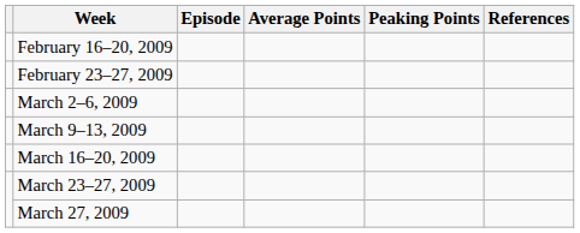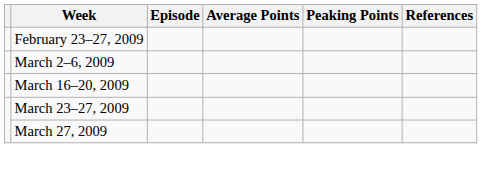 <table class="wikitable">
 <tr>
 <th></th>
 <th>Week</th>
 <th>Episode</th>
 <th>Average Points</th>
 <th>Peaking Points</th>
 <th>References</th>
-</tr>
-<tr>
-<td></td>
-<td>February 16–20, 2009</td>
-<td></td>
-<td></td>
-<td></td>
-<td></td>
 </tr>
 <tr>
 <td></td>
 <td>February 23–27, 2009</td>
 <td></td>
 <td></td>
 <td></td>
 <td></td>
 </tr>
 <tr>
 <td></td>
 <td>March 2–6, 2009</td>
-<td></td>
-<td></td>
-<td></td>
-<td></td>
-</tr>
-<tr>
-<td></td>
-<td>March 9–13, 2009</td>
 <td></td>
 <td></td>
 <td></td>
 <td></td>
 </tr>
 <tr>
 <td></td>
 <td>March 16–20, 2009</td>
 <td></td>
 <td></td>
 <td></td>
 <td></td>
 </tr>
 <tr>
 <td rowspan="2"></td>
 <td>March 23–27, 2009</td>
 <td></td>
 <td></td>
 <td></td>
 <td></td>
 </tr>
 <tr>
 <td>March 27, 2009</td>
 <td></td>
 <td></td>
 <td></td>
 </tr>
 </table>
